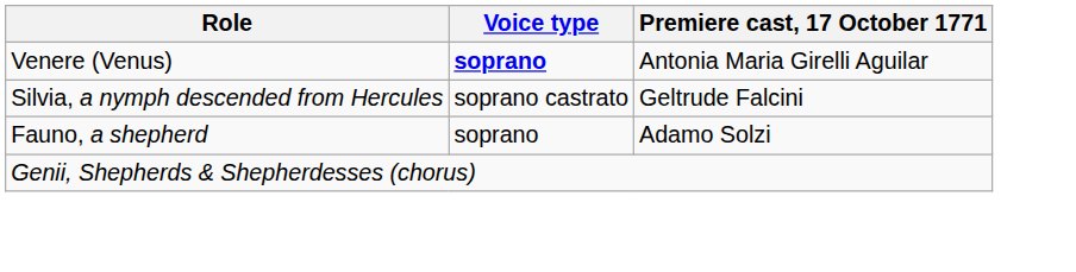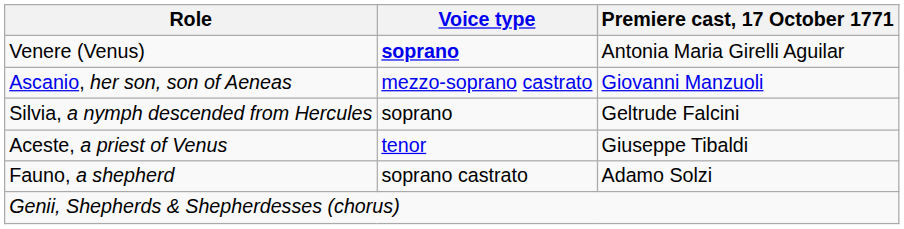 <table class="wikitable">
 <tr>
 <th>Role</th>
 <th><a href='#'>Voice type</a></th>
 <th>Premiere cast, 17 October 1771</th>
 </tr>
 <tr>
 <td>Venere (Venus)</td>
 <td><strong><a href='#'>soprano</a></strong></td>
 <td>Antonia Maria Girelli Aguilar</td>
 </tr>
 <tr>
+<td><a href='#'>Ascanio</a>, <em>her son, son of Aeneas</em></td>
+<td><a href='#'>mezzo-soprano</a> <a href='#'>castrato</a></td>
+<td><a href='#'>Giovanni Manzuoli</a></td>
+</tr>
+<tr>
 <td>Silvia, <em>a nymph descended from Hercules</em></td>
-<td>soprano castrato</td>
+<td>soprano</td>
 <td>Geltrude Falcini</td>
 </tr>
 <tr>
+<td>Aceste, <em>a priest of Venus</em></td>
+<td><a href='#'>tenor</a></td>
+<td>Giuseppe Tibaldi</td>
+</tr>
+<tr>
 <td>Fauno, <em>a shepherd</em></td>
-<td>soprano</td>
+<td>soprano castrato</td>
 <td>Adamo Solzi</td>
 </tr>
 <tr>
 <td colspan="3"><em> Genii, Shepherds & Shepherdesses (chorus)</em></td>
 </tr>
 </table>
